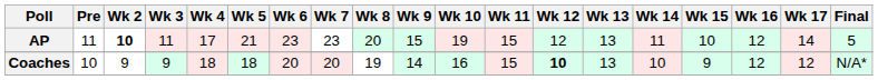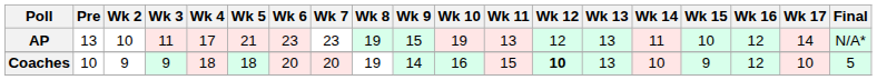 <table class="wikitable" style="white-space:nowrap;text-align:center;">
 <tr>
 <th>Poll</th>
 <th>Pre</th>
 <th>Wk 2</th>
 <th>Wk 3</th>
 <th>Wk 4</th>
 <th>Wk 5</th>
 <th>Wk 6</th>
 <th>Wk 7</th>
 <th>Wk 8</th>
 <th>Wk 9</th>
 <th>Wk 10</th>
 <th>Wk 11</th>
 <th>Wk 12</th>
 <th>Wk 13</th>
 <th>Wk 14</th>
 <th>Wk 15</th>
 <th>Wk 16</th>
 <th>Wk 17</th>
 <th>Final</th>
 </tr>
 <tr>
 <th>AP</th>
-<td style="background:#FFF;">11</td>
-<td style="background:#FFF;"><strong>10</strong></td>
+<td style="background:#FFF;">13</td>
+<td style="background:#FFF;">10</td>
 <td style="background:#FFE6E6;">11</td>
 <td style="background:#FFE6E6;">17</td>
 <td style="background:#FFE6E6;">21</td>
 <td style="background:#FFE6E6;">23</td>
 <td style="background:#FFF;">23</td>
-<td style="background:#D8FFEB;">20</td>
+<td style="background:#D8FFEB;">19</td>
 <td style="background:#D8FFEB;">15</td>
 <td style="background:#FFE6E6;">19</td>
-<td style="background:#FFE6E6;">15</td>
+<td style="background:#FFE6E6;">13</td>
 <td style="background:#D8FFEB;">12</td>
 <td style="background:#D8FFEB;">13</td>
 <td style="background:#FFE6E6;">11</td>
 <td style="background:#D8FFEB;">10</td>
 <td style="background:#D8FFEB;">12</td>
 <td style="background:#FFE6E6;">14</td>
-<td style="background:#D8FFEB;">5</td>
+<td style="background:#D8FFEB;">N/A*</td>
 </tr>
 <tr>
 </tr>
 <tr>
 <th>Coaches</th>
 <td style="background:#FFF;">10</td>
 <td style="background:#FFF;">9</td>
 <td style="background:#D8FFEB;">9</td>
 <td style="background:#FFE6E6;">18</td>
 <td style="background:#D8FFEB;">18</td>
 <td style="background:#FFE6E6;">20</td>
 <td style="background:#FFE6E6;">20</td>
 <td style="background:#FFF;">19</td>
 <td style="background:#D8FFEB;">14</td>
 <td style="background:#D8FFEB;">16</td>
 <td style="background:#FFE6E6;">15</td>
 <td style="background:#D8FFEB;"><strong>10</strong></td>
 <td style="background:#D8FFEB;">13</td>
 <td style="background:#FFE6E6;">10</td>
 <td style="background:#D8FFEB;">9</td>
 <td style="background:#D8FFEB;">12</td>
-<td style="background:#FFE6E6;">12</td>
-<td style="background:#D8FFEB;">N/A*</td>
+<td style="background:#FFE6E6;">10</td>
+<td style="background:#D8FFEB;">5</td>
 </tr>
 <tr>
 </tr>
 </table>
